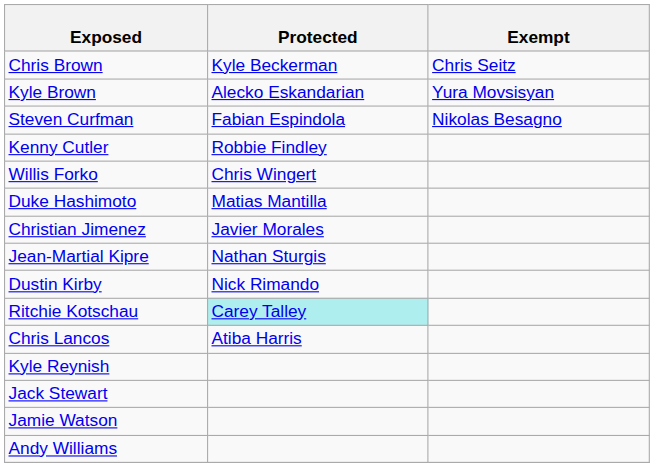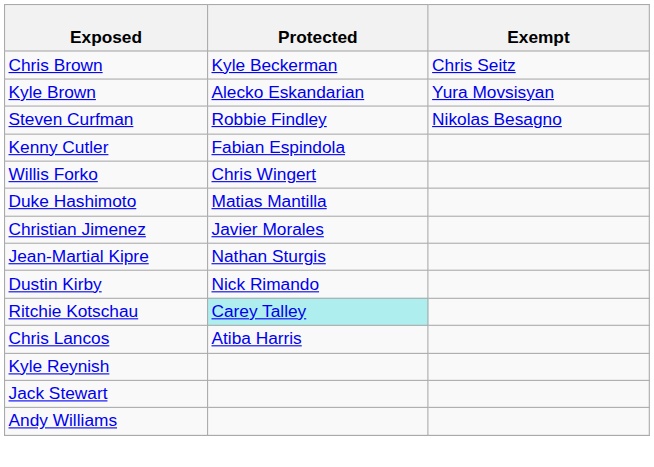 <table class="wikitable">
 <tr>
 <th style="width:23%"><br>Exposed</th>
 <th style="width:25%"><br>Protected</th>
 <th style="width:25%"><br>Exempt</th>
 </tr>
 <tr>
 <td><a href='#'>Chris Brown</a></td>
 <td><a href='#'>Kyle Beckerman</a></td>
 <td><a href='#'>Chris Seitz</a></td>
 </tr>
 <tr>
 <td><a href='#'>Kyle Brown</a></td>
 <td><a href='#'>Alecko Eskandarian</a></td>
 <td><a href='#'>Yura Movsisyan</a></td>
 </tr>
 <tr>
 <td><a href='#'>Steven Curfman</a></td>
-<td><a href='#'>Fabian Espindola</a></td>
+<td><a href='#'>Robbie Findley</a></td>
 <td><a href='#'>Nikolas Besagno</a></td>
 </tr>
 <tr>
 <td><a href='#'>Kenny Cutler</a></td>
-<td><a href='#'>Robbie Findley</a></td>
+<td><a href='#'>Fabian Espindola</a></td>
 <td></td>
 </tr>
 <tr>
 <td><a href='#'>Willis Forko</a></td>
 <td><a href='#'>Chris Wingert</a></td>
 <td></td>
 </tr>
 <tr>
 <td><a href='#'>Duke Hashimoto</a></td>
 <td><a href='#'>Matias Mantilla</a></td>
 <td></td>
 </tr>
 <tr>
 <td><a href='#'>Christian Jimenez</a></td>
 <td><a href='#'>Javier Morales</a></td>
 <td></td>
 </tr>
 <tr>
 <td><a href='#'>Jean-Martial Kipre</a></td>
 <td><a href='#'>Nathan Sturgis</a></td>
 <td></td>
 </tr>
 <tr>
 <td><a href='#'>Dustin Kirby</a></td>
 <td><a href='#'>Nick Rimando</a></td>
 <td></td>
 </tr>
 <tr>
 <td><a href='#'>Ritchie Kotschau</a></td>
 <td style="background: paleturquoise;"><a href='#'>Carey Talley</a></td>
 <td></td>
 </tr>
 <tr>
 <td><a href='#'>Chris Lancos</a></td>
 <td><a href='#'>Atiba Harris</a></td>
 <td></td>
 </tr>
 <tr>
 <td><a href='#'>Kyle Reynish</a></td>
 <td></td>
 <td></td>
 </tr>
 <tr>
 <td><a href='#'>Jack Stewart</a></td>
 <td></td>
 <td></td>
 </tr>
 <tr>
-<td><a href='#'>Jamie Watson</a></td>
-<td></td>
-<td></td>
-</tr>
-<tr>
 <td><a href='#'>Andy Williams</a></td>
 <td></td>
 <td></td>
 </tr>
 <tr>
 </tr>
 </table>
